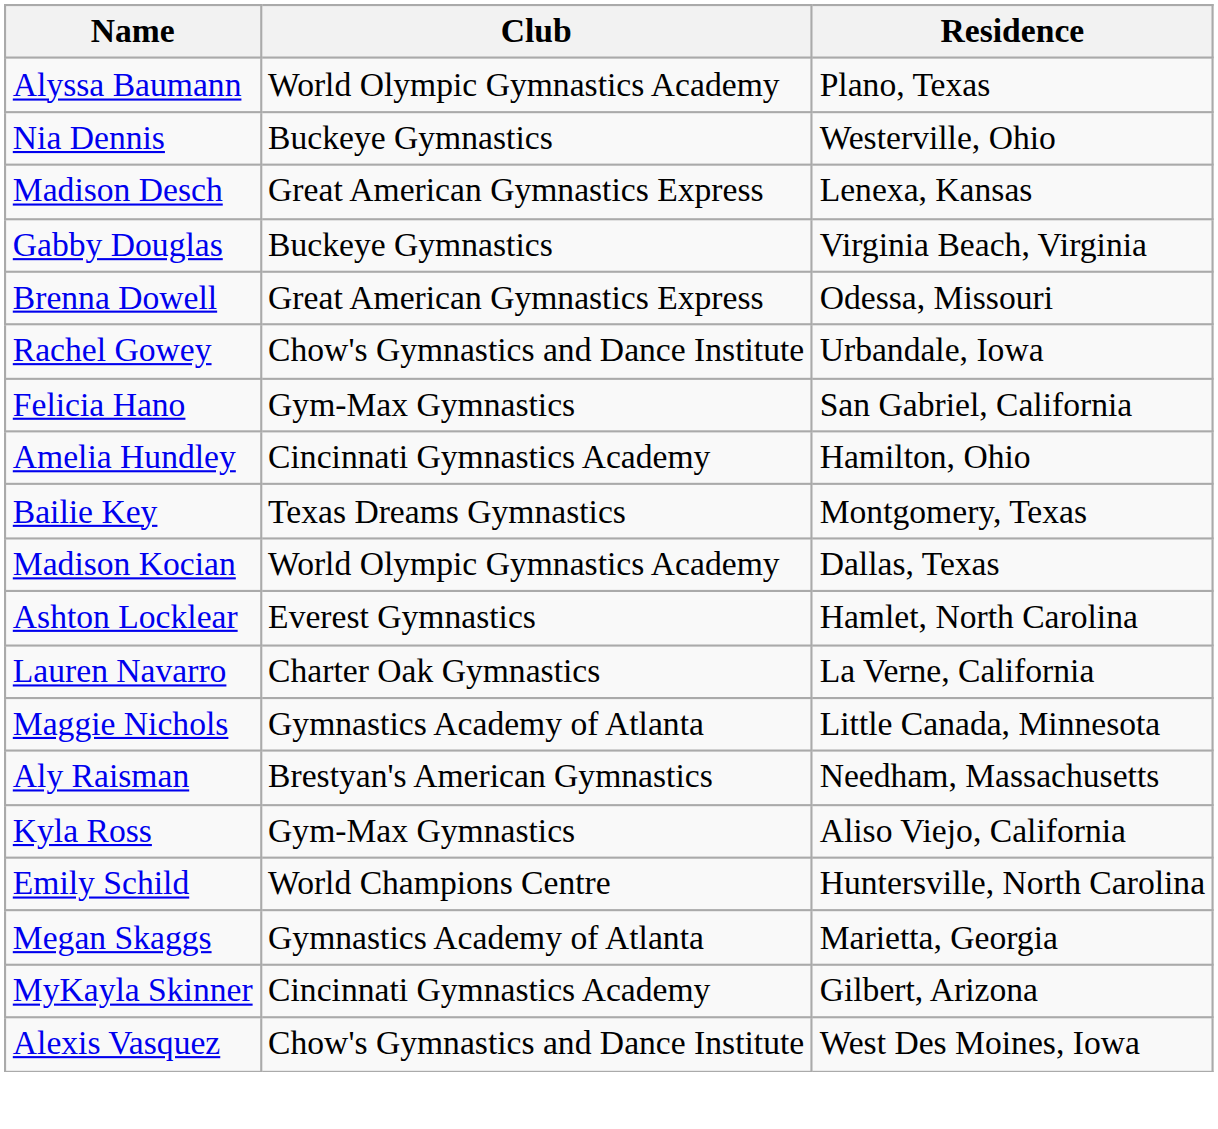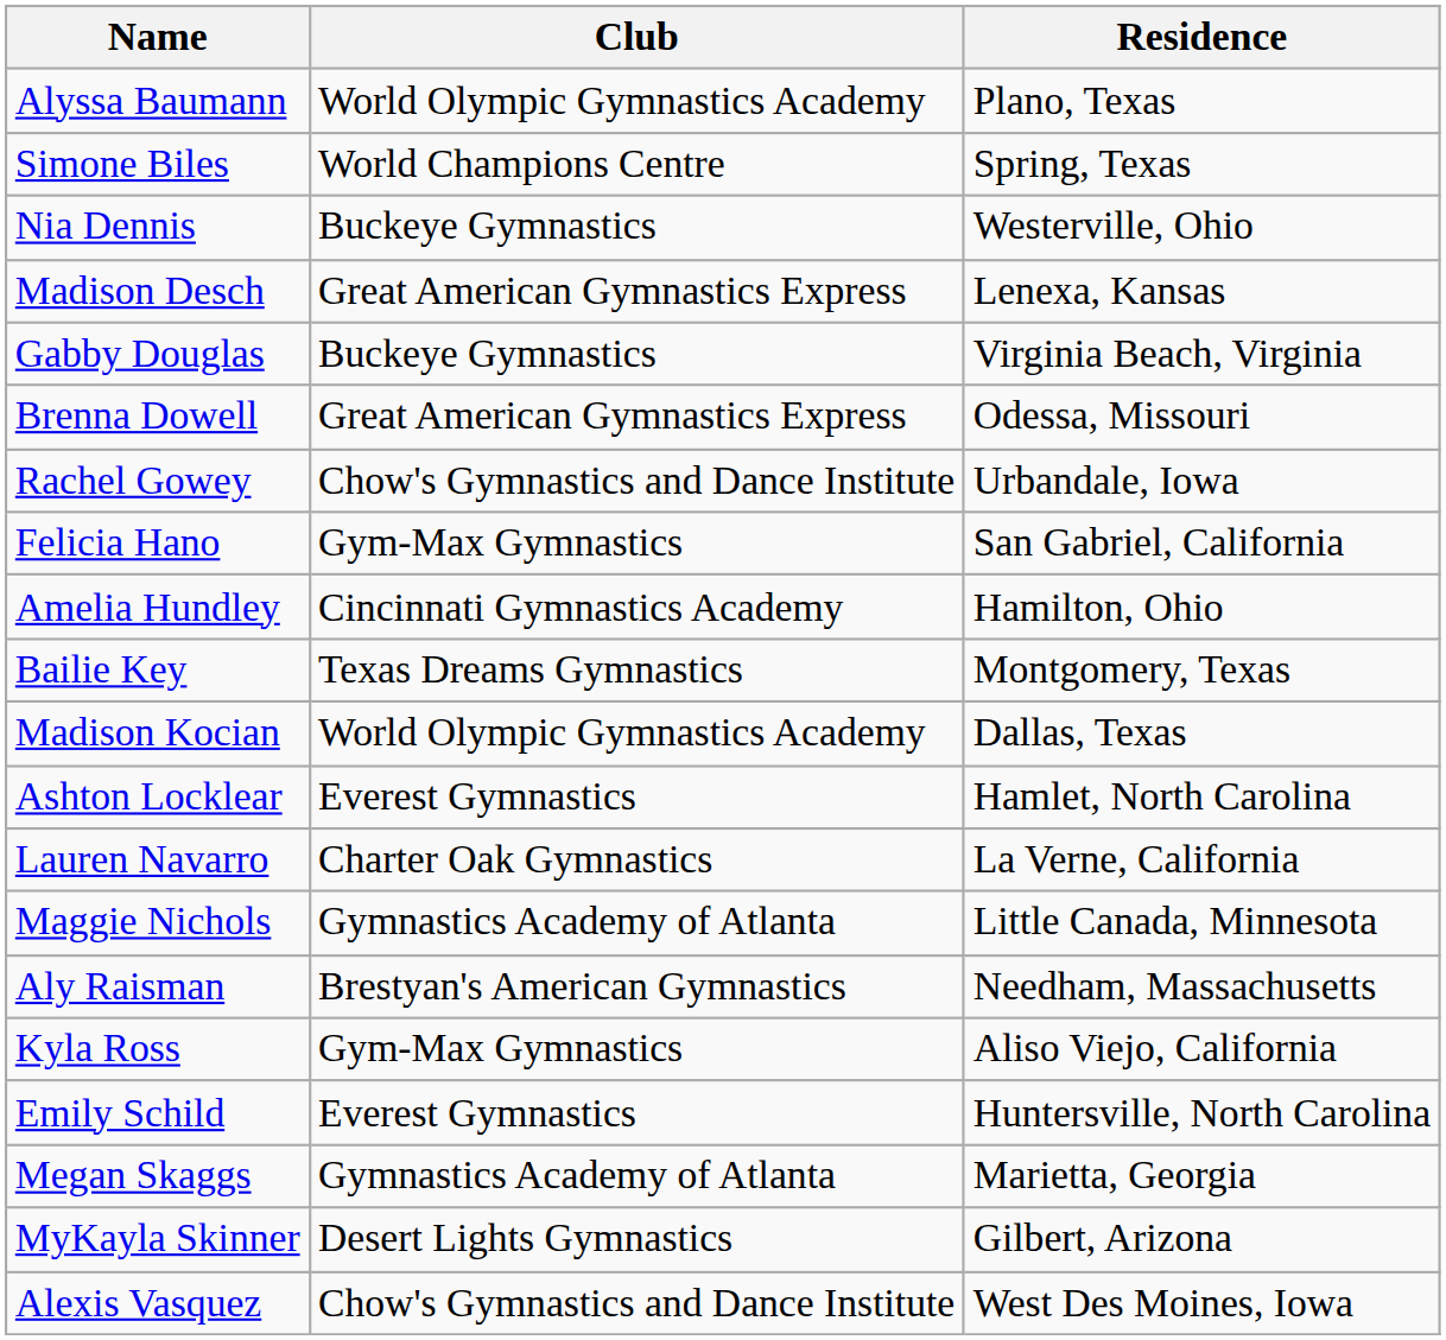 <table class="wikitable">
 <tr>
 <th>Name</th>
 <th>Club</th>
 <th>Residence</th>
 </tr>
 <tr>
 <td><a href='#'>Alyssa Baumann</a></td>
 <td>World Olympic Gymnastics Academy</td>
 <td>Plano, Texas</td>
+</tr>
+<tr>
+<td><a href='#'>Simone Biles</a></td>
+<td>World Champions Centre</td>
+<td>Spring, Texas</td>
 </tr>
 <tr>
 <td><a href='#'>Nia Dennis</a></td>
 <td>Buckeye Gymnastics</td>
 <td>Westerville, Ohio</td>
 </tr>
 <tr>
 <td><a href='#'>Madison Desch</a></td>
 <td>Great American Gymnastics Express</td>
 <td>Lenexa, Kansas</td>
 </tr>
 <tr>
 <td><a href='#'>Gabby Douglas</a></td>
 <td>Buckeye Gymnastics</td>
 <td>Virginia Beach, Virginia</td>
 </tr>
 <tr>
 <td><a href='#'>Brenna Dowell</a></td>
 <td>Great American Gymnastics Express</td>
 <td>Odessa, Missouri</td>
 </tr>
 <tr>
 <td><a href='#'>Rachel Gowey</a></td>
 <td>Chow's Gymnastics and Dance Institute</td>
 <td>Urbandale, Iowa</td>
 </tr>
 <tr>
 <td><a href='#'>Felicia Hano</a></td>
 <td>Gym-Max Gymnastics</td>
 <td>San Gabriel, California</td>
 </tr>
 <tr>
 <td><a href='#'>Amelia Hundley</a></td>
 <td>Cincinnati Gymnastics Academy</td>
 <td>Hamilton, Ohio</td>
 </tr>
 <tr>
 <td><a href='#'>Bailie Key</a></td>
 <td>Texas Dreams Gymnastics</td>
 <td>Montgomery, Texas</td>
 </tr>
 <tr>
 <td><a href='#'>Madison Kocian</a></td>
 <td>World Olympic Gymnastics Academy</td>
 <td>Dallas, Texas</td>
 </tr>
 <tr>
 <td><a href='#'>Ashton Locklear</a></td>
 <td>Everest Gymnastics</td>
 <td>Hamlet, North Carolina</td>
 </tr>
 <tr>
 <td><a href='#'>Lauren Navarro</a></td>
 <td>Charter Oak Gymnastics</td>
 <td>La Verne, California</td>
 </tr>
 <tr>
 <td><a href='#'>Maggie Nichols</a></td>
 <td>Gymnastics Academy of Atlanta</td>
 <td>Little Canada, Minnesota</td>
 </tr>
 <tr>
 <td><a href='#'>Aly Raisman</a></td>
 <td>Brestyan's American Gymnastics</td>
 <td>Needham, Massachusetts</td>
 </tr>
 <tr>
 <td><a href='#'>Kyla Ross</a></td>
 <td>Gym-Max Gymnastics</td>
 <td>Aliso Viejo, California</td>
 </tr>
 <tr>
 <td><a href='#'>Emily Schild</a></td>
-<td>World Champions Centre</td>
+<td>Everest Gymnastics</td>
 <td>Huntersville, North Carolina</td>
 </tr>
 <tr>
 <td><a href='#'>Megan Skaggs</a></td>
 <td>Gymnastics Academy of Atlanta</td>
 <td>Marietta, Georgia</td>
 </tr>
 <tr>
 <td><a href='#'>MyKayla Skinner</a></td>
-<td>Cincinnati Gymnastics Academy</td>
+<td>Desert Lights Gymnastics</td>
 <td>Gilbert, Arizona</td>
 </tr>
 <tr>
 <td><a href='#'>Alexis Vasquez</a></td>
 <td>Chow's Gymnastics and Dance Institute</td>
 <td>West Des Moines, Iowa</td>
 </tr>
 </table>
